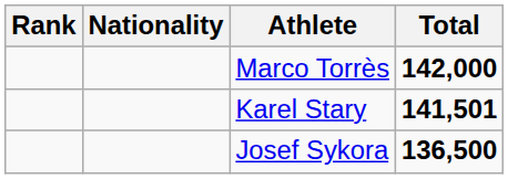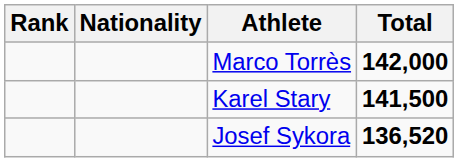 <table class="wikitable">
 <tr>
 <th>Rank</th>
 <th>Nationality</th>
 <th>Athlete</th>
 <th>Total</th>
 </tr>
 <tr>
 <td></td>
 <td></td>
 <td><a href='#'>Marco Torrès</a></td>
 <td><strong>142,000</strong></td>
 </tr>
 <tr>
 <td></td>
 <td></td>
 <td><a href='#'>Karel Stary</a></td>
-<td><strong>141,501</strong></td>
+<td><strong>141,500</strong></td>
 </tr>
 <tr>
 <td></td>
 <td></td>
 <td><a href='#'>Josef Sykora</a></td>
-<td><strong>136,500</strong></td>
+<td><strong>136,520</strong></td>
 </tr>
 </table>
